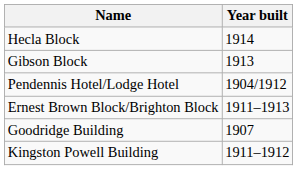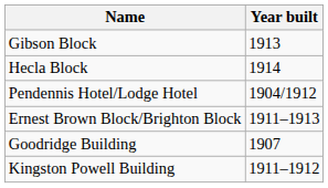 <table class="wikitable">
 <tr>
 <th>Name</th>
 <th>Year built</th>
 </tr>
 <tr>
+<td>Gibson Block</td>
+<td>1913</td>
+</tr>
+<tr>
 <td>Hecla Block</td>
 <td>1914</td>
-</tr>
-<tr>
-<td>Gibson Block</td>
-<td>1913</td>
 </tr>
 <tr>
 <td>Pendennis Hotel/Lodge Hotel</td>
 <td>1904/1912</td>
 </tr>
 <tr>
 <td>Ernest Brown Block/Brighton Block</td>
 <td>1911–1913</td>
 </tr>
 <tr>
 <td>Goodridge Building</td>
 <td>1907</td>
 </tr>
 <tr>
 <td>Kingston Powell Building</td>
 <td>1911–1912</td>
 </tr>
 </table>
